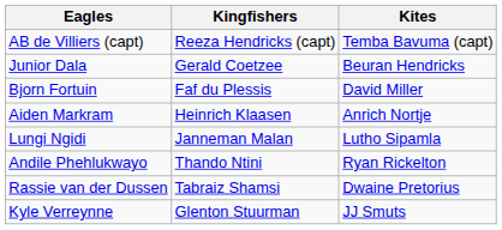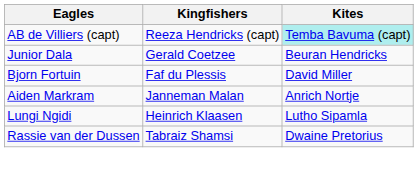 <table class="wikitable">
 <tr>
 <th>Eagles</th>
 <th>Kingfishers</th>
 <th>Kites</th>
 </tr>
 <tr>
 <td><a href='#'>AB de Villiers</a> (capt)</td>
 <td><a href='#'>Reeza Hendricks</a> (capt)</td>
-<td><a href='#'>Temba Bavuma</a> (capt)</td>
+<td style="background: paleturquoise;"><a href='#'>Temba Bavuma</a> (capt)</td>
 </tr>
 <tr>
 <td><a href='#'>Junior Dala</a></td>
 <td><a href='#'>Gerald Coetzee</a></td>
 <td><a href='#'>Beuran Hendricks</a></td>
 </tr>
 <tr>
 <td><a href='#'>Bjorn Fortuin</a></td>
 <td><a href='#'>Faf du Plessis</a></td>
 <td><a href='#'>David Miller</a></td>
 </tr>
 <tr>
 <td><a href='#'>Aiden Markram</a></td>
-<td><a href='#'>Heinrich Klaasen</a></td>
+<td><a href='#'>Janneman Malan</a></td>
 <td><a href='#'>Anrich Nortje</a></td>
 </tr>
 <tr>
 <td><a href='#'>Lungi Ngidi</a></td>
-<td><a href='#'>Janneman Malan</a></td>
+<td><a href='#'>Heinrich Klaasen</a></td>
 <td><a href='#'>Lutho Sipamla</a></td>
-</tr>
-<tr>
-<td><a href='#'>Andile Phehlukwayo</a></td>
-<td><a href='#'>Thando Ntini</a></td>
-<td><a href='#'>Ryan Rickelton</a></td>
 </tr>
 <tr>
 <td><a href='#'>Rassie van der Dussen</a></td>
 <td><a href='#'>Tabraiz Shamsi</a></td>
 <td><a href='#'>Dwaine Pretorius</a></td>
 </tr>
-<tr>
-<td><a href='#'>Kyle Verreynne</a></td>
-<td><a href='#'>Glenton Stuurman</a></td>
-<td><a href='#'>JJ Smuts</a></td>
-</tr>
 </table>
